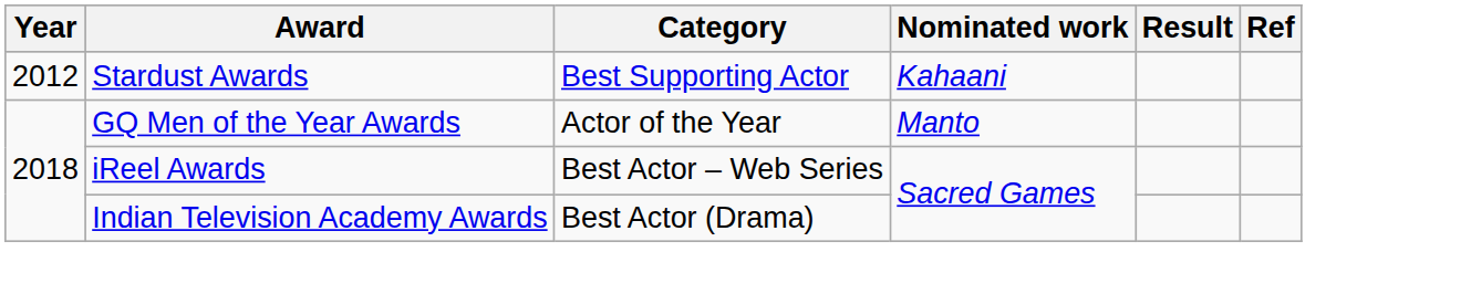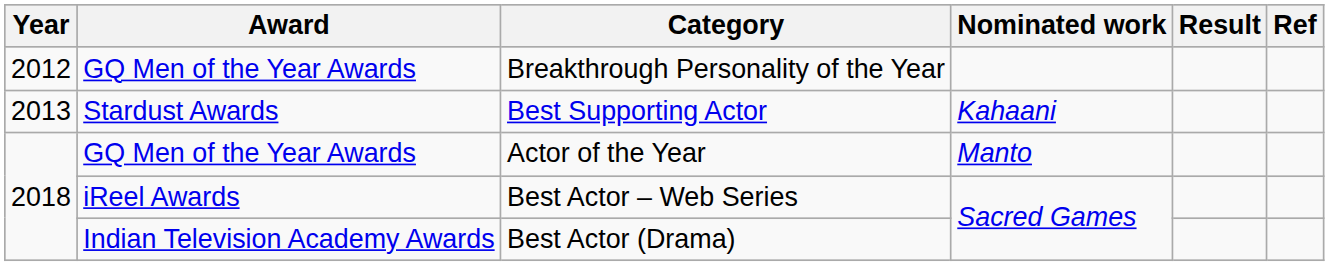 <table class="wikitable sortable">
 <tr>
 <th>Year</th>
 <th>Award</th>
 <th>Category</th>
 <th>Nominated work</th>
 <th>Result</th>
 <th>Ref</th>
 </tr>
 <tr>
 <td>2012</td>
+<td><a href='#'>GQ Men of the Year Awards</a></td>
+<td>Breakthrough Personality of the Year</td>
+<td></td>
+<td></td>
+<td></td>
+</tr>
+<tr>
+<td>2013</td>
 <td><a href='#'>Stardust Awards</a></td>
 <td><a href='#'>Best Supporting Actor</a></td>
 <td><em><a href='#'>Kahaani</a></em></td>
 <td></td>
 <td></td>
 </tr>
 <tr>
 <td rowspan="3">2018</td>
 <td><a href='#'>GQ Men of the Year Awards</a></td>
 <td>Actor of the Year</td>
 <td><em><a href='#'>Manto</a></em></td>
 <td></td>
 <td></td>
 </tr>
 <tr>
 <td><a href='#'>iReel Awards</a></td>
 <td>Best Actor – Web Series</td>
 <td rowspan="2"><em><a href='#'>Sacred Games</a></em></td>
 <td></td>
 <td></td>
 </tr>
 <tr>
 <td><a href='#'>Indian Television Academy Awards</a></td>
 <td>Best Actor (Drama)</td>
 <td></td>
 <td></td>
 </tr>
 </table>
